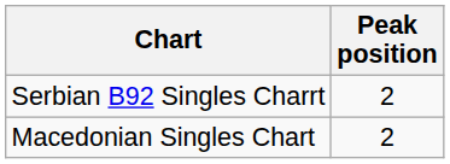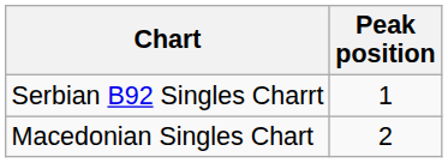 <table class="sortable wikitable">
 <tr>
 <th>Chart</th>
 <th>Peak<br>position</th>
 </tr>
 <tr>
 <td>Serbian <a href='#'>B92</a> Singles Charrt</td>
-<td align="center">2</td>
+<td align="center">1</td>
 </tr>
 <tr>
 <td>Macedonian Singles Chart</td>
 <td align="center">2</td>
 </tr>
 </table>
